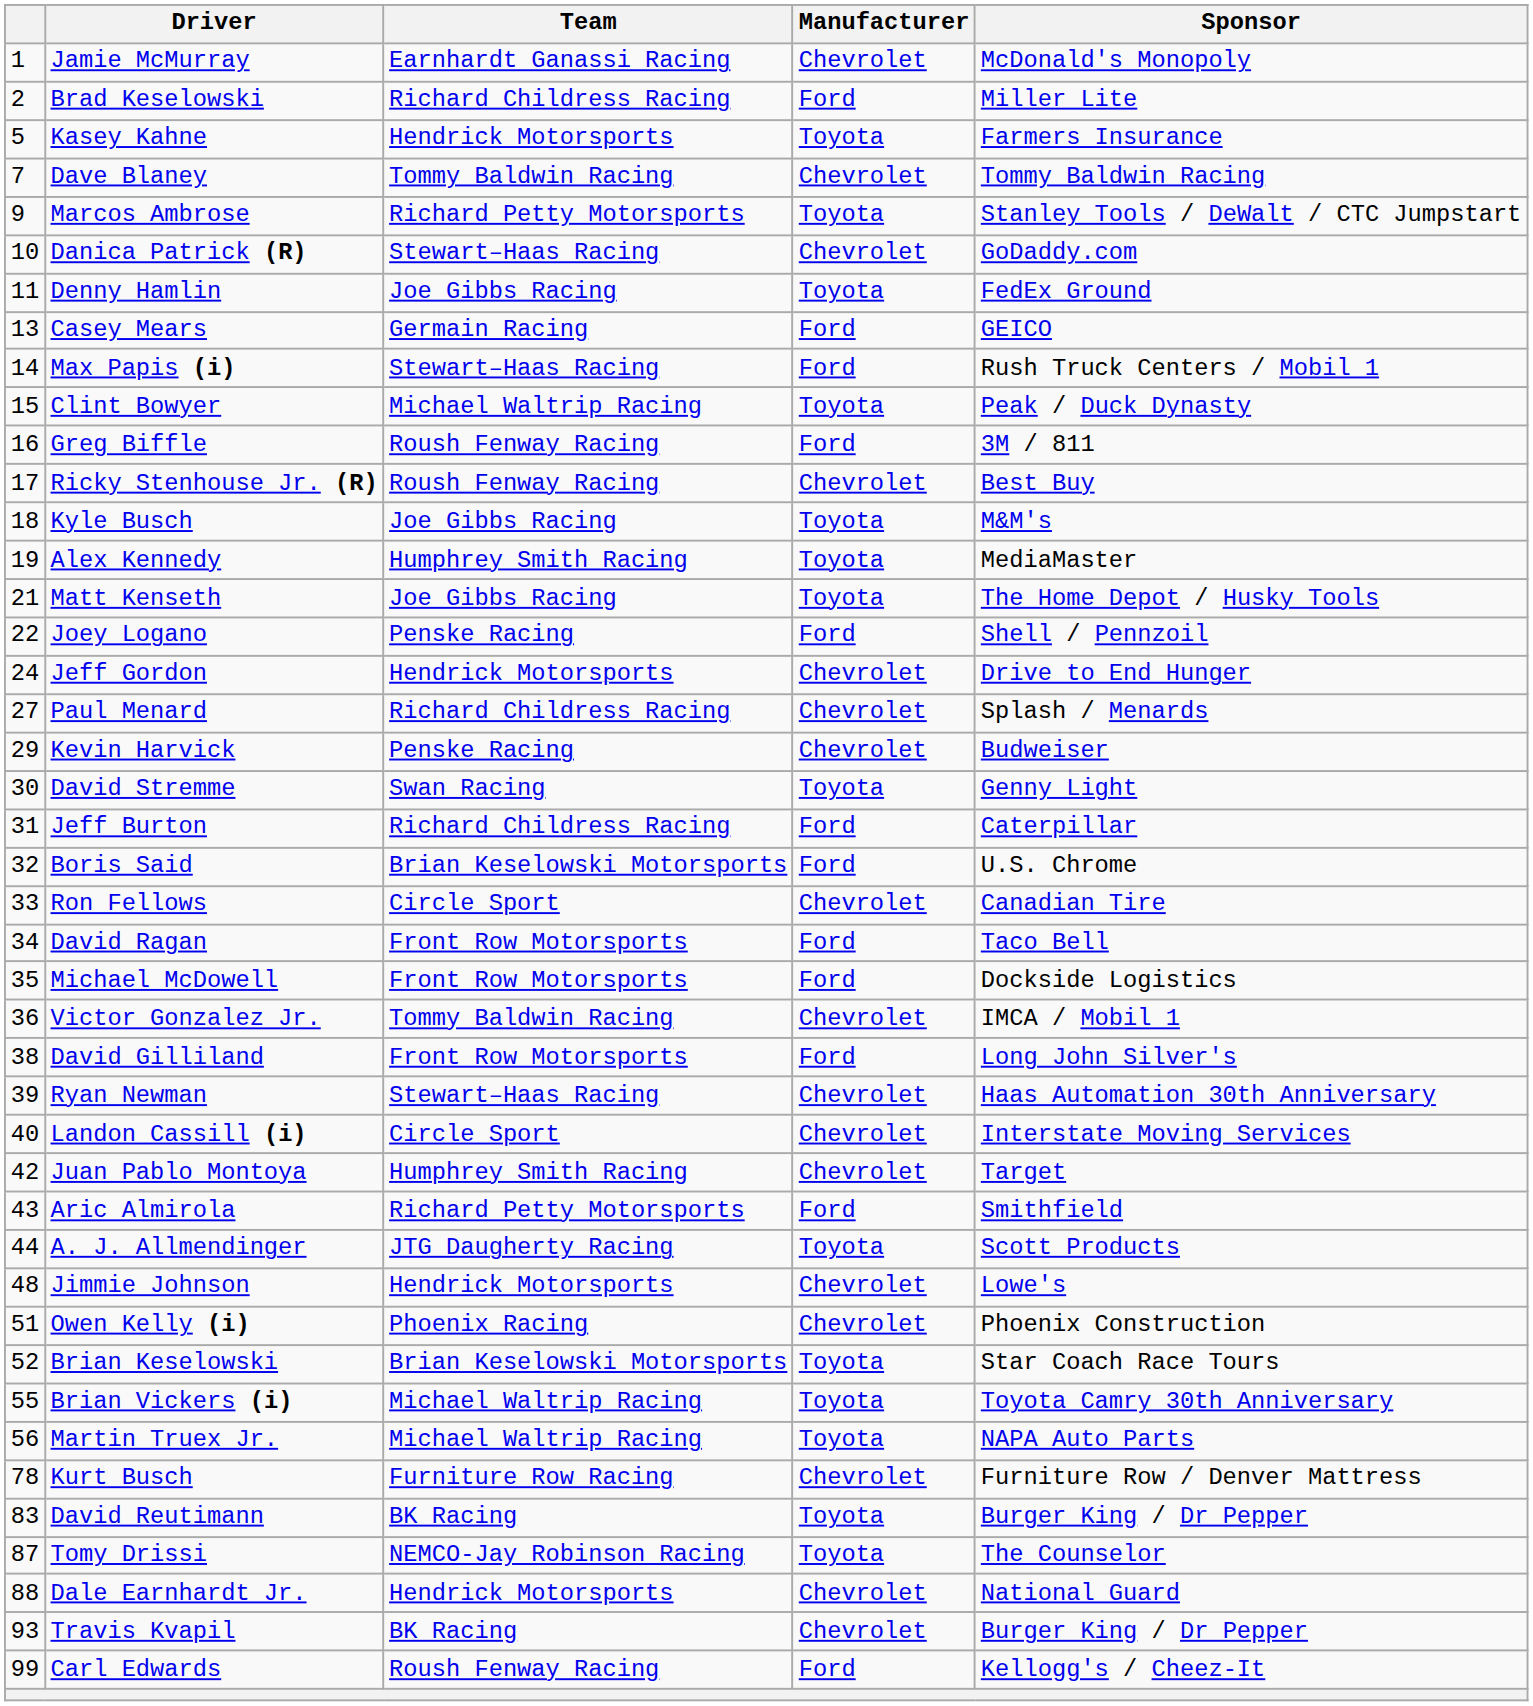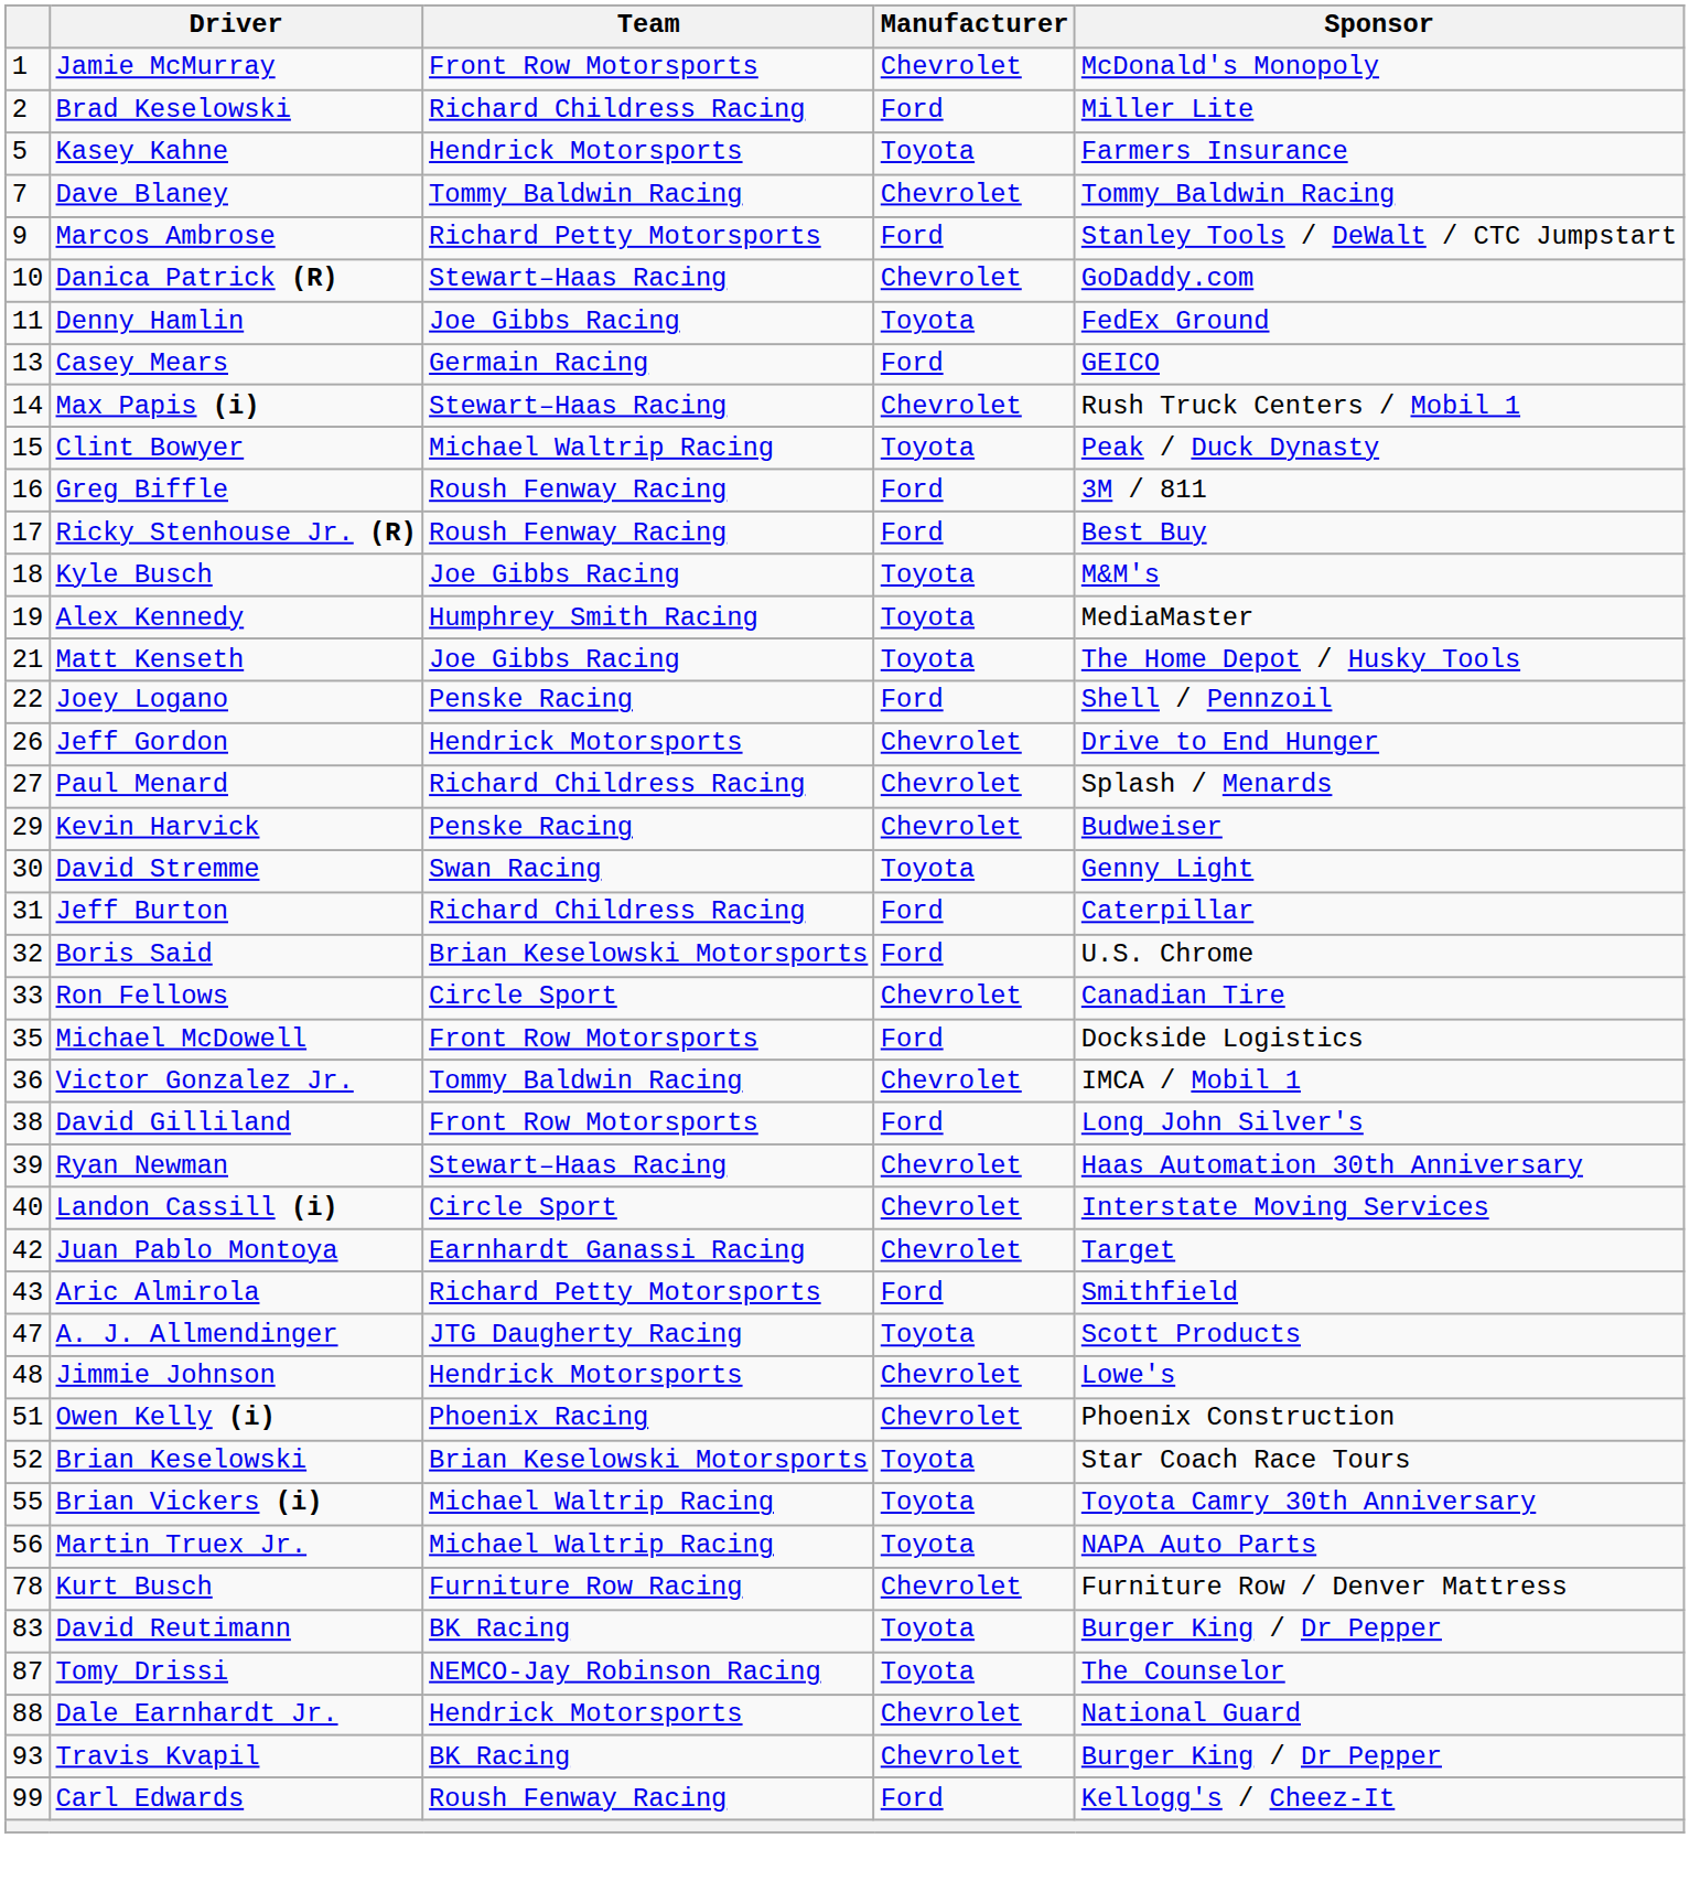 <table class="wikitable" style="font-size:95%">
 <tr>
 <th></th>
 <th>Driver</th>
 <th>Team</th>
 <th>Manufacturer</th>
 <th>Sponsor</th>
 </tr>
 <tr>
 <td>1</td>
 <td><a href='#'>Jamie McMurray</a></td>
-<td><a href='#'>Earnhardt Ganassi Racing</a></td>
+<td><a href='#'>Front Row Motorsports</a></td>
 <td><a href='#'>Chevrolet</a></td>
 <td><a href='#'>McDonald's Monopoly</a></td>
 </tr>
 <tr>
 <td>2</td>
 <td><a href='#'>Brad Keselowski</a></td>
 <td><a href='#'>Richard Childress Racing</a></td>
 <td><a href='#'>Ford</a></td>
 <td><a href='#'>Miller Lite</a></td>
 </tr>
 <tr>
 <td>5</td>
 <td><a href='#'>Kasey Kahne</a></td>
 <td><a href='#'>Hendrick Motorsports</a></td>
 <td><a href='#'>Toyota</a></td>
 <td><a href='#'>Farmers Insurance</a></td>
 </tr>
 <tr>
 <td>7</td>
 <td><a href='#'>Dave Blaney</a></td>
 <td><a href='#'>Tommy Baldwin Racing</a></td>
 <td><a href='#'>Chevrolet</a></td>
 <td><a href='#'>Tommy Baldwin Racing</a></td>
 </tr>
 <tr>
 <td>9</td>
 <td><a href='#'>Marcos Ambrose</a></td>
 <td><a href='#'>Richard Petty Motorsports</a></td>
-<td><a href='#'>Toyota</a></td>
+<td><a href='#'>Ford</a></td>
 <td><a href='#'>Stanley Tools</a> / <a href='#'>DeWalt</a> / CTC Jumpstart</td>
 </tr>
 <tr>
 <td>10</td>
 <td><a href='#'>Danica Patrick</a> <strong>(R)</strong></td>
 <td><a href='#'>Stewart–Haas Racing</a></td>
 <td><a href='#'>Chevrolet</a></td>
 <td><a href='#'>GoDaddy.com</a></td>
 </tr>
 <tr>
 <td>11</td>
 <td><a href='#'>Denny Hamlin</a></td>
 <td><a href='#'>Joe Gibbs Racing</a></td>
 <td><a href='#'>Toyota</a></td>
 <td><a href='#'>FedEx Ground</a></td>
 </tr>
 <tr>
 <td>13</td>
 <td><a href='#'>Casey Mears</a></td>
 <td><a href='#'>Germain Racing</a></td>
 <td><a href='#'>Ford</a></td>
 <td><a href='#'>GEICO</a></td>
 </tr>
 <tr>
 <td>14</td>
 <td><a href='#'>Max Papis</a> <strong>(i)</strong></td>
 <td><a href='#'>Stewart–Haas Racing</a></td>
-<td><a href='#'>Ford</a></td>
+<td><a href='#'>Chevrolet</a></td>
 <td>Rush Truck Centers / <a href='#'>Mobil 1</a></td>
 </tr>
 <tr>
 <td>15</td>
 <td><a href='#'>Clint Bowyer</a></td>
 <td><a href='#'>Michael Waltrip Racing</a></td>
 <td><a href='#'>Toyota</a></td>
 <td><a href='#'>Peak</a> / <a href='#'>Duck Dynasty</a></td>
 </tr>
 <tr>
 <td>16</td>
 <td><a href='#'>Greg Biffle</a></td>
 <td><a href='#'>Roush Fenway Racing</a></td>
 <td><a href='#'>Ford</a></td>
 <td><a href='#'>3M</a> / 811</td>
 </tr>
 <tr>
 <td>17</td>
 <td><a href='#'>Ricky Stenhouse Jr.</a> <strong>(R)</strong></td>
 <td><a href='#'>Roush Fenway Racing</a></td>
-<td><a href='#'>Chevrolet</a></td>
+<td><a href='#'>Ford</a></td>
 <td><a href='#'>Best Buy</a></td>
 </tr>
 <tr>
 <td>18</td>
 <td><a href='#'>Kyle Busch</a></td>
 <td><a href='#'>Joe Gibbs Racing</a></td>
 <td><a href='#'>Toyota</a></td>
 <td><a href='#'>M&M's</a></td>
 </tr>
 <tr>
 <td>19</td>
 <td><a href='#'>Alex Kennedy</a></td>
 <td><a href='#'>Humphrey Smith Racing</a></td>
 <td><a href='#'>Toyota</a></td>
 <td>MediaMaster</td>
 </tr>
 <tr>
 <td>21</td>
 <td><a href='#'>Matt Kenseth</a></td>
 <td><a href='#'>Joe Gibbs Racing</a></td>
 <td><a href='#'>Toyota</a></td>
 <td><a href='#'>The Home Depot</a> / <a href='#'>Husky Tools</a></td>
 </tr>
 <tr>
 <td>22</td>
 <td><a href='#'>Joey Logano</a></td>
 <td><a href='#'>Penske Racing</a></td>
 <td><a href='#'>Ford</a></td>
 <td><a href='#'>Shell</a> / <a href='#'>Pennzoil</a></td>
 </tr>
 <tr>
-<td>24</td>
+<td>26</td>
 <td><a href='#'>Jeff Gordon</a></td>
 <td><a href='#'>Hendrick Motorsports</a></td>
 <td><a href='#'>Chevrolet</a></td>
 <td><a href='#'>Drive to End Hunger</a></td>
 </tr>
 <tr>
 <td>27</td>
 <td><a href='#'>Paul Menard</a></td>
 <td><a href='#'>Richard Childress Racing</a></td>
 <td><a href='#'>Chevrolet</a></td>
 <td>Splash / <a href='#'>Menards</a></td>
 </tr>
 <tr>
 <td>29</td>
 <td><a href='#'>Kevin Harvick</a></td>
 <td><a href='#'>Penske Racing</a></td>
 <td><a href='#'>Chevrolet</a></td>
 <td><a href='#'>Budweiser</a></td>
 </tr>
 <tr>
 <td>30</td>
 <td><a href='#'>David Stremme</a></td>
 <td><a href='#'>Swan Racing</a></td>
 <td><a href='#'>Toyota</a></td>
 <td><a href='#'>Genny Light</a></td>
 </tr>
 <tr>
 <td>31</td>
 <td><a href='#'>Jeff Burton</a></td>
 <td><a href='#'>Richard Childress Racing</a></td>
 <td><a href='#'>Ford</a></td>
 <td><a href='#'>Caterpillar</a></td>
 </tr>
 <tr>
 <td>32</td>
 <td><a href='#'>Boris Said</a></td>
 <td><a href='#'>Brian Keselowski Motorsports</a></td>
 <td><a href='#'>Ford</a></td>
 <td>U.S. Chrome</td>
 </tr>
 <tr>
 <td>33</td>
 <td><a href='#'>Ron Fellows</a></td>
 <td><a href='#'>Circle Sport</a></td>
 <td><a href='#'>Chevrolet</a></td>
 <td><a href='#'>Canadian Tire</a></td>
 </tr>
 <tr>
-<td>34</td>
-<td><a href='#'>David Ragan</a></td>
-<td><a href='#'>Front Row Motorsports</a></td>
-<td><a href='#'>Ford</a></td>
-<td><a href='#'>Taco Bell</a></td>
-</tr>
-<tr>
 <td>35</td>
 <td><a href='#'>Michael McDowell</a></td>
 <td><a href='#'>Front Row Motorsports</a></td>
 <td><a href='#'>Ford</a></td>
 <td>Dockside Logistics</td>
 </tr>
 <tr>
 <td>36</td>
 <td><a href='#'>Victor Gonzalez Jr.</a></td>
 <td><a href='#'>Tommy Baldwin Racing</a></td>
 <td><a href='#'>Chevrolet</a></td>
 <td>IMCA / <a href='#'>Mobil 1</a></td>
 </tr>
 <tr>
 <td>38</td>
 <td><a href='#'>David Gilliland</a></td>
 <td><a href='#'>Front Row Motorsports</a></td>
 <td><a href='#'>Ford</a></td>
 <td><a href='#'>Long John Silver's</a></td>
 </tr>
 <tr>
 <td>39</td>
 <td><a href='#'>Ryan Newman</a></td>
 <td><a href='#'>Stewart–Haas Racing</a></td>
 <td><a href='#'>Chevrolet</a></td>
 <td><a href='#'>Haas Automation 30th Anniversary</a></td>
 </tr>
 <tr>
 <td>40</td>
 <td><a href='#'>Landon Cassill</a> <strong>(i)</strong></td>
 <td><a href='#'>Circle Sport</a></td>
 <td><a href='#'>Chevrolet</a></td>
 <td><a href='#'>Interstate Moving Services</a></td>
 </tr>
 <tr>
 <td>42</td>
 <td><a href='#'>Juan Pablo Montoya</a></td>
-<td><a href='#'>Humphrey Smith Racing</a></td>
+<td><a href='#'>Earnhardt Ganassi Racing</a></td>
 <td><a href='#'>Chevrolet</a></td>
 <td><a href='#'>Target</a></td>
 </tr>
 <tr>
 <td>43</td>
 <td><a href='#'>Aric Almirola</a></td>
 <td><a href='#'>Richard Petty Motorsports</a></td>
 <td><a href='#'>Ford</a></td>
 <td><a href='#'>Smithfield</a></td>
 </tr>
 <tr>
-<td>44</td>
+<td>47</td>
 <td><a href='#'>A. J. Allmendinger</a></td>
 <td><a href='#'>JTG Daugherty Racing</a></td>
 <td><a href='#'>Toyota</a></td>
 <td><a href='#'>Scott Products</a></td>
 </tr>
 <tr>
 <td>48</td>
 <td><a href='#'>Jimmie Johnson</a></td>
 <td><a href='#'>Hendrick Motorsports</a></td>
 <td><a href='#'>Chevrolet</a></td>
 <td><a href='#'>Lowe's</a></td>
 </tr>
 <tr>
 <td>51</td>
 <td><a href='#'>Owen Kelly</a> <strong>(i)</strong></td>
 <td><a href='#'>Phoenix Racing</a></td>
 <td><a href='#'>Chevrolet</a></td>
 <td>Phoenix Construction</td>
 </tr>
 <tr>
 <td>52</td>
 <td><a href='#'>Brian Keselowski</a></td>
 <td><a href='#'>Brian Keselowski Motorsports</a></td>
 <td><a href='#'>Toyota</a></td>
 <td>Star Coach Race Tours</td>
 </tr>
 <tr>
 <td>55</td>
 <td><a href='#'>Brian Vickers</a> <strong>(i)</strong></td>
 <td><a href='#'>Michael Waltrip Racing</a></td>
 <td><a href='#'>Toyota</a></td>
 <td><a href='#'>Toyota Camry 30th Anniversary</a></td>
 </tr>
 <tr>
 <td>56</td>
 <td><a href='#'>Martin Truex Jr.</a></td>
 <td><a href='#'>Michael Waltrip Racing</a></td>
 <td><a href='#'>Toyota</a></td>
 <td><a href='#'>NAPA Auto Parts</a></td>
 </tr>
 <tr>
 <td>78</td>
 <td><a href='#'>Kurt Busch</a></td>
 <td><a href='#'>Furniture Row Racing</a></td>
 <td><a href='#'>Chevrolet</a></td>
 <td>Furniture Row / Denver Mattress</td>
 </tr>
 <tr>
 <td>83</td>
 <td><a href='#'>David Reutimann</a></td>
 <td><a href='#'>BK Racing</a></td>
 <td><a href='#'>Toyota</a></td>
 <td><a href='#'>Burger King</a> / <a href='#'>Dr Pepper</a></td>
 </tr>
 <tr>
 <td>87</td>
 <td><a href='#'>Tomy Drissi</a></td>
 <td><a href='#'>NEMCO-Jay Robinson Racing</a></td>
 <td><a href='#'>Toyota</a></td>
 <td><a href='#'>The Counselor</a></td>
 </tr>
 <tr>
 <td>88</td>
 <td><a href='#'>Dale Earnhardt Jr.</a></td>
 <td><a href='#'>Hendrick Motorsports</a></td>
 <td><a href='#'>Chevrolet</a></td>
 <td><a href='#'>National Guard</a></td>
 </tr>
 <tr>
 <td>93</td>
 <td><a href='#'>Travis Kvapil</a></td>
 <td><a href='#'>BK Racing</a></td>
 <td><a href='#'>Chevrolet</a></td>
 <td><a href='#'>Burger King</a> / <a href='#'>Dr Pepper</a></td>
 </tr>
 <tr>
 <td>99</td>
 <td><a href='#'>Carl Edwards</a></td>
 <td><a href='#'>Roush Fenway Racing</a></td>
 <td><a href='#'>Ford</a></td>
 <td><a href='#'>Kellogg's</a> / <a href='#'>Cheez-It</a></td>
 </tr>
 <tr>
 <th colspan="5"></th>
 </tr>
 </table>
